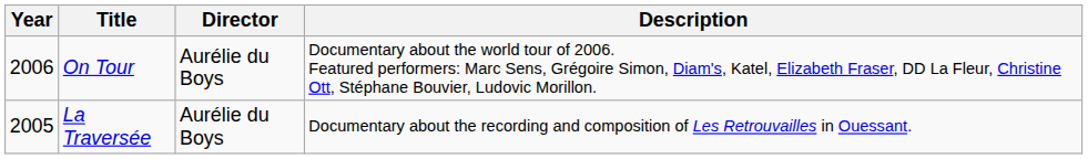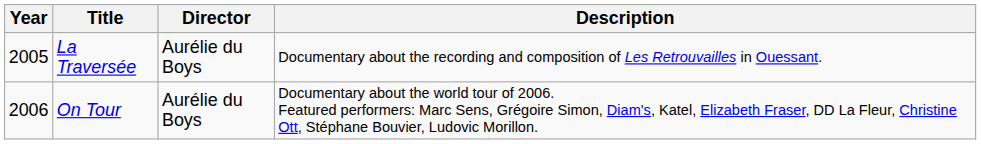 <table class="wikitable">
 <tr>
 <th>Year</th>
 <th>Title</th>
 <th>Director</th>
 <th>Description</th>
 </tr>
 <tr>
+<td>2005</td>
+<td><em><a href='#'>La Traversée</a></em></td>
+<td>Aurélie du Boys</td>
+<td style="font-size: small">Documentary about the recording and composition of <em><a href='#'>Les Retrouvailles</a></em> in <a href='#'>Ouessant</a>.</td>
+</tr>
+<tr>
 <td>2006</td>
 <td><em><a href='#'>On Tour</a></em></td>
 <td>Aurélie du Boys</td>
 <td style="font-size: small">Documentary about the world tour of 2006. <br>Featured performers: Marc Sens, Grégoire Simon, <a href='#'>Diam's</a>, Katel, <a href='#'>Elizabeth Fraser</a>, DD La Fleur, <a href='#'>Christine Ott</a>, Stéphane Bouvier, Ludovic Morillon.</td>
 </tr>
-<tr>
-<td>2005</td>
-<td><em><a href='#'>La Traversée</a></em></td>
-<td>Aurélie du Boys</td>
-<td style="font-size: small">Documentary about the recording and composition of <em><a href='#'>Les Retrouvailles</a></em> in <a href='#'>Ouessant</a>.</td>
-</tr>
 </table>
